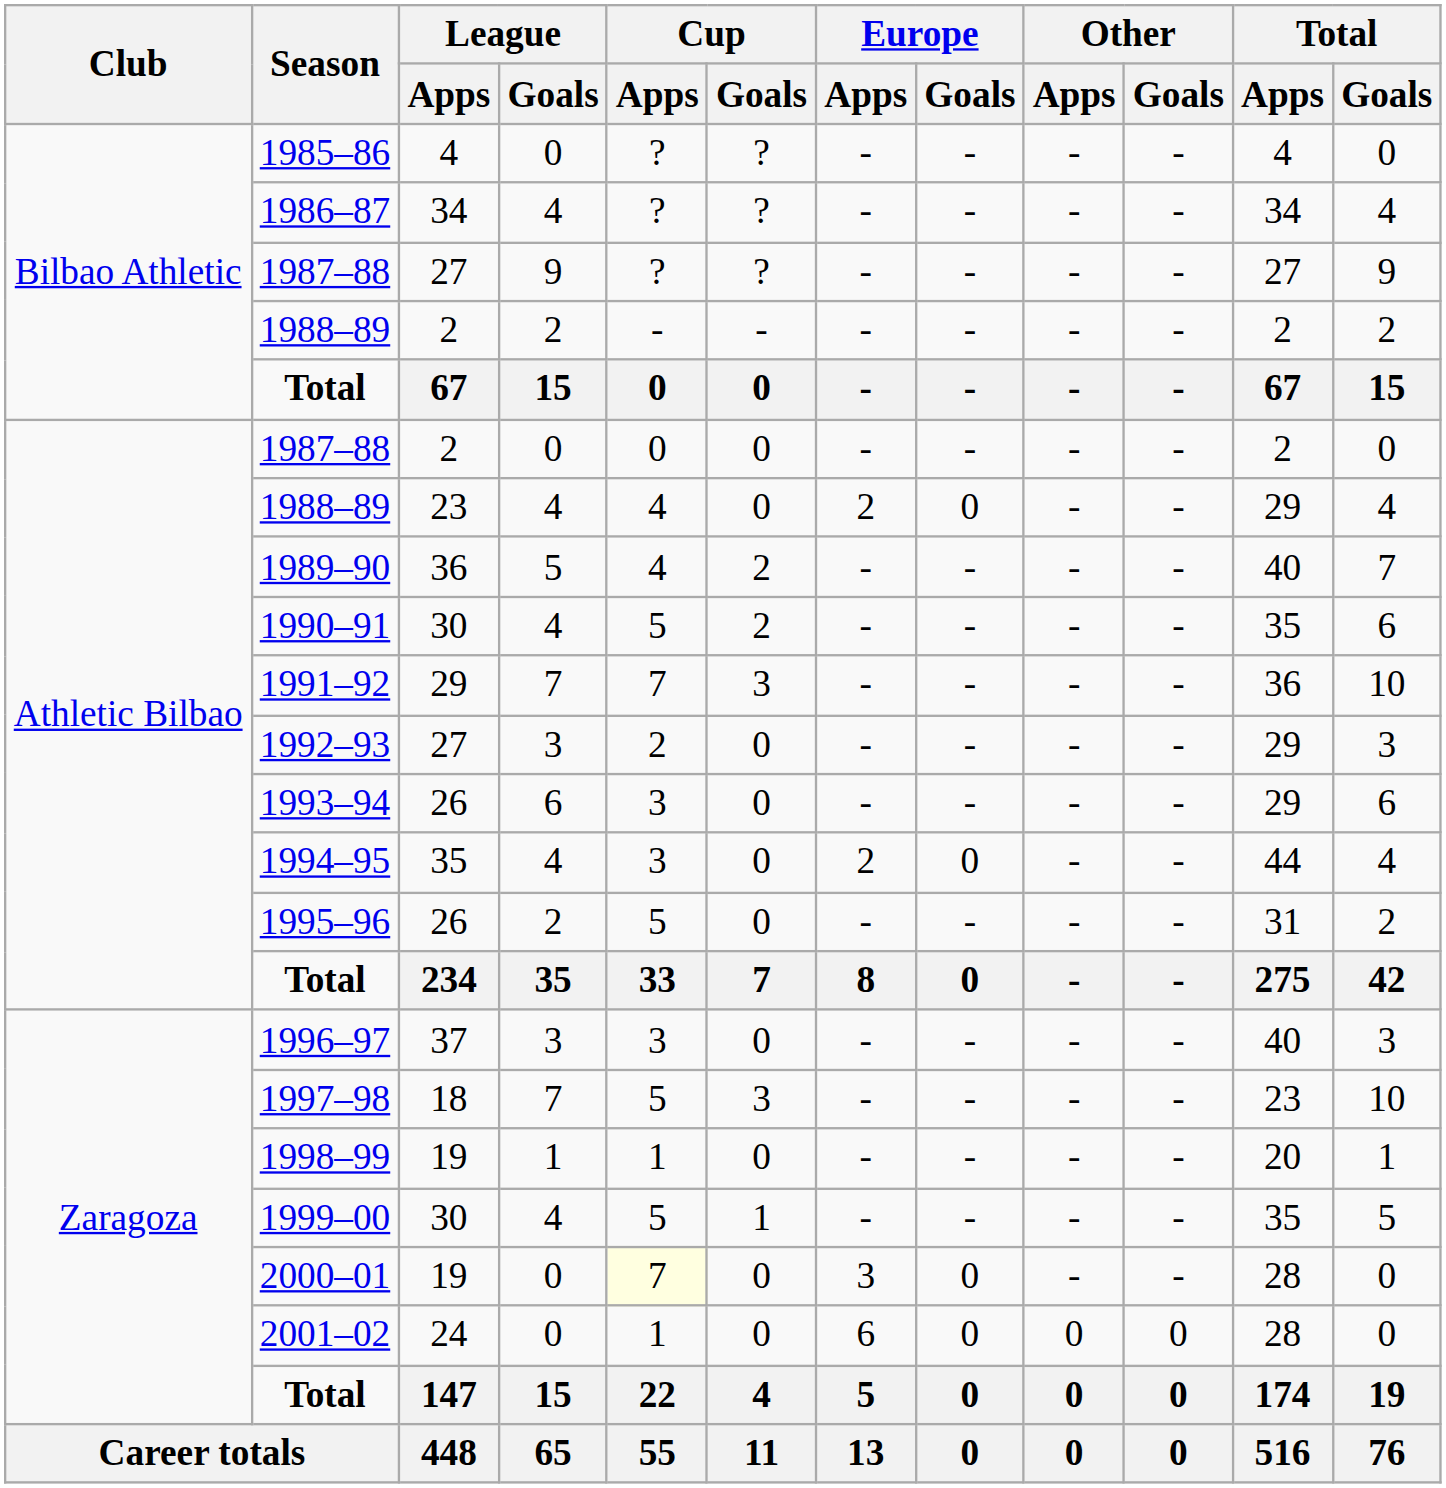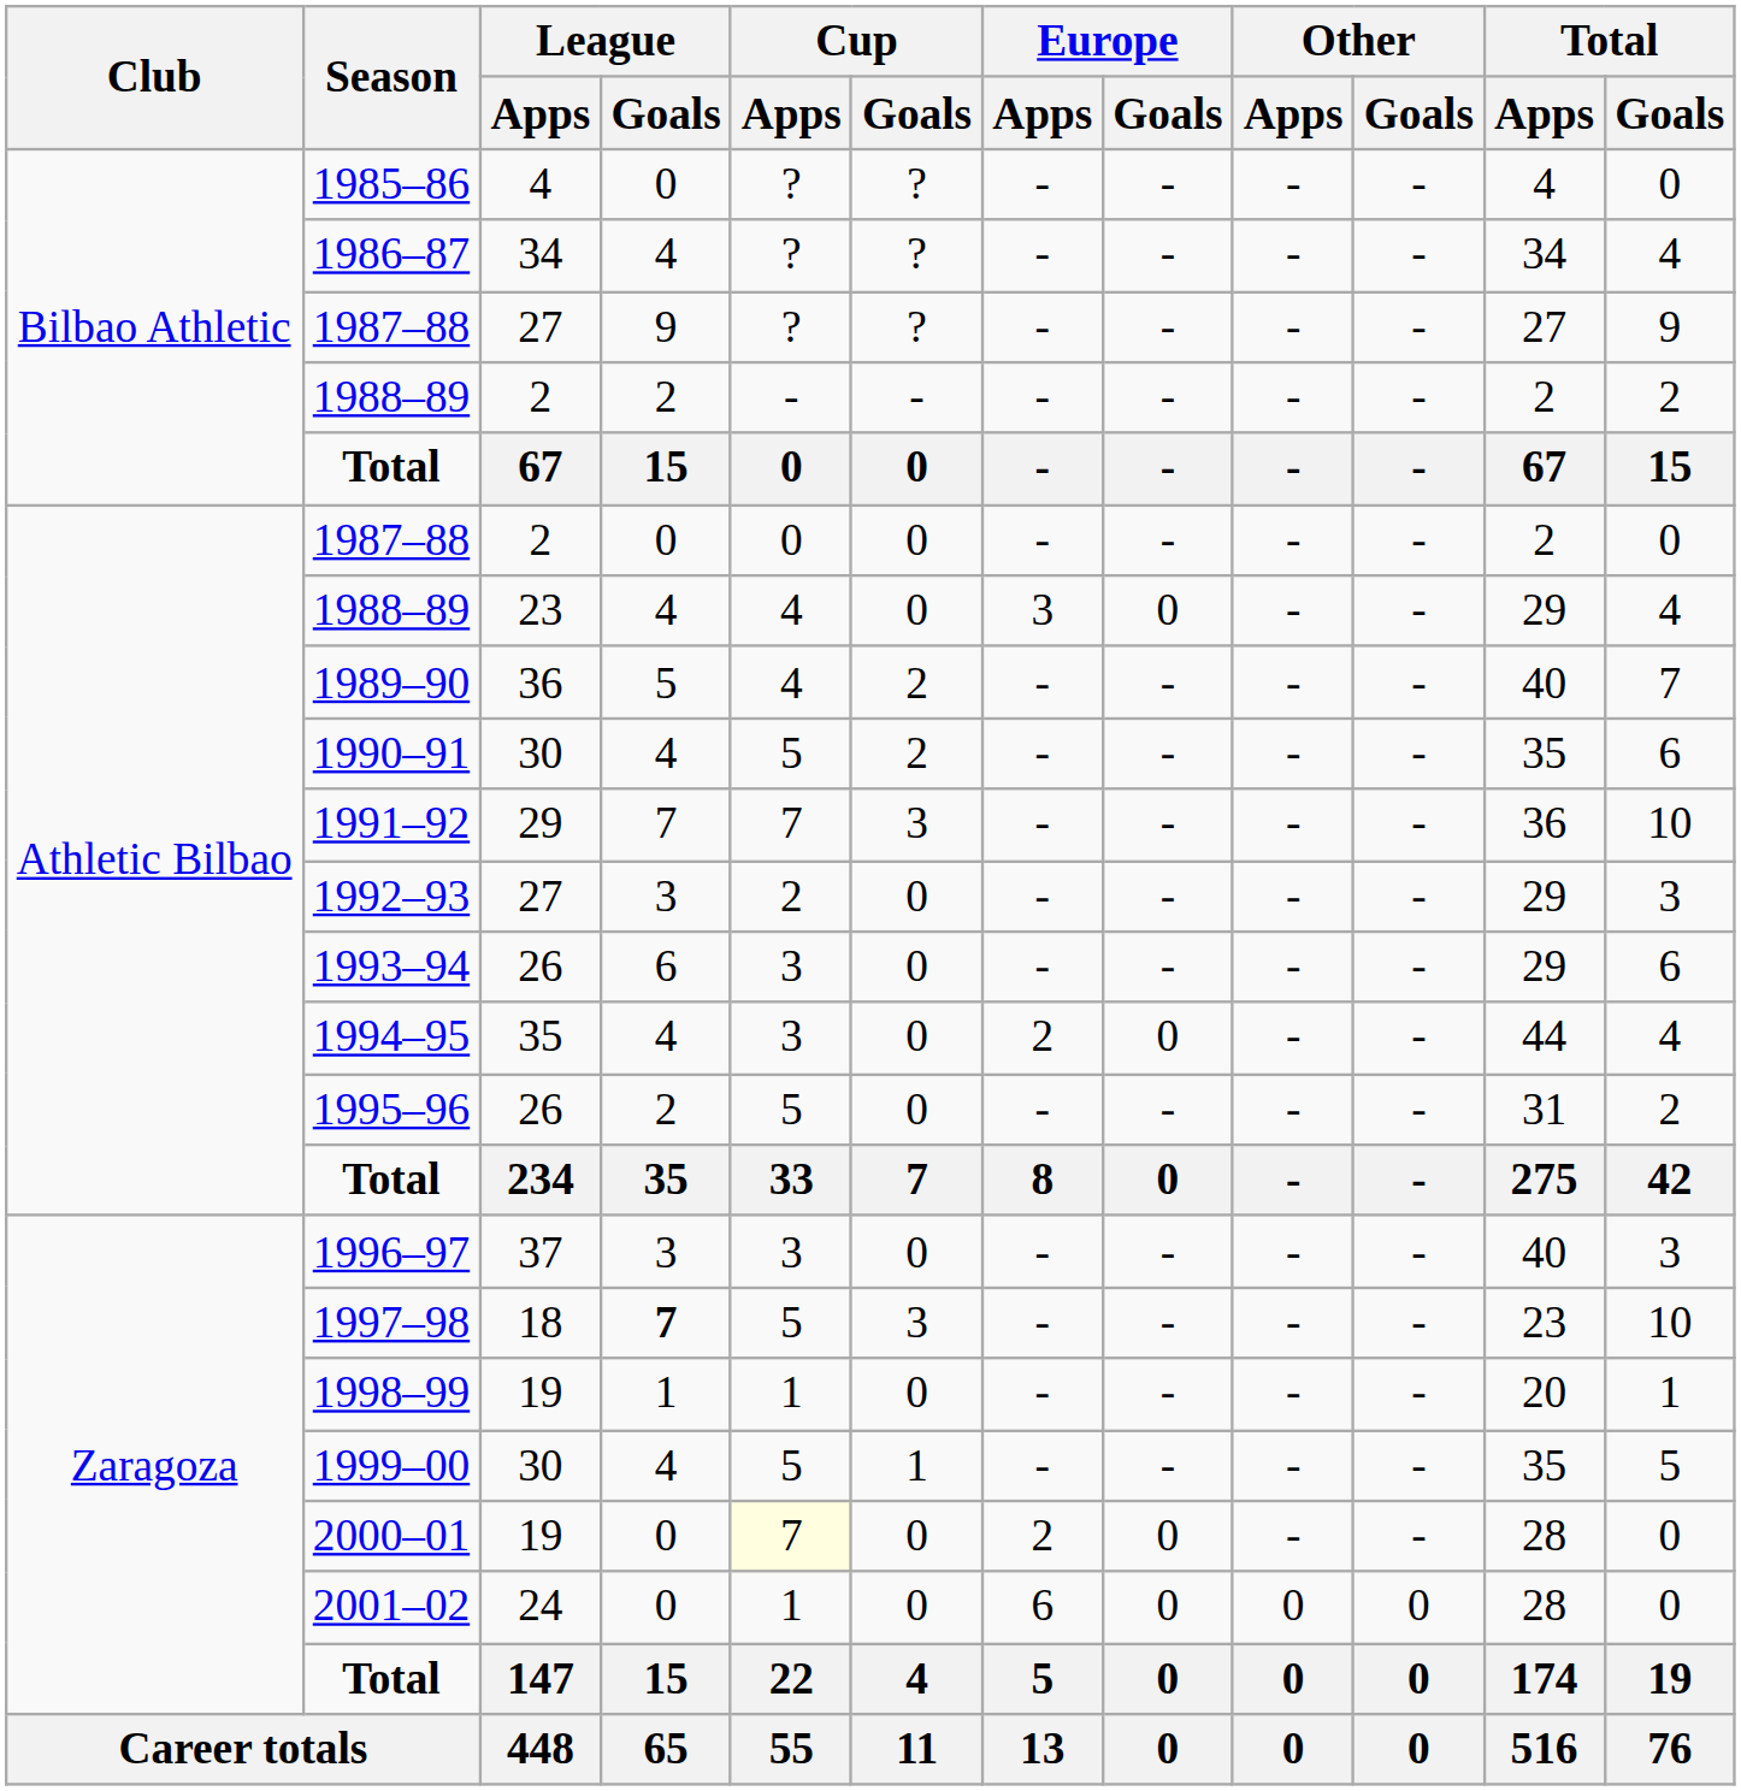 <table class="wikitable" style="text-align: center;">
 <tr>
 <th rowspan="2">Club</th>
 <th rowspan="2">Season</th>
 <th colspan="2">League</th>
 <th colspan="2">Cup</th>
 <th colspan="2"><a href='#'>Europe</a></th>
 <th colspan="2">Other</th>
 <th colspan="2">Total</th>
 </tr>
 <tr>
 <th>Apps</th>
 <th>Goals</th>
 <th>Apps</th>
 <th>Goals</th>
 <th>Apps</th>
 <th>Goals</th>
 <th>Apps</th>
 <th>Goals</th>
 <th>Apps</th>
 <th>Goals</th>
 </tr>
 <tr>
 <td rowspan="5" align=center valign=center><a href='#'>Bilbao Athletic</a></td>
 <td !colspan="2"><a href='#'>1985–86</a></td>
 <td>4</td>
 <td>0</td>
 <td>?</td>
 <td>?</td>
 <td>-</td>
 <td>-</td>
 <td>-</td>
 <td>-</td>
 <td>4</td>
 <td>0</td>
 </tr>
 <tr>
 <td !colspan="2"><a href='#'>1986–87</a></td>
 <td>34</td>
 <td>4</td>
 <td>?</td>
 <td>?</td>
 <td>-</td>
 <td>-</td>
 <td>-</td>
 <td>-</td>
 <td>34</td>
 <td>4</td>
 </tr>
 <tr>
 <td !colspan="2"><a href='#'>1987–88</a></td>
 <td>27</td>
 <td>9</td>
 <td>?</td>
 <td>?</td>
 <td>-</td>
 <td>-</td>
 <td>-</td>
 <td>-</td>
 <td>27</td>
 <td>9</td>
 </tr>
 <tr>
 <td !colspan="2"><a href='#'>1988–89</a></td>
 <td>2</td>
 <td>2</td>
 <td>-</td>
 <td>-</td>
 <td>-</td>
 <td>-</td>
 <td>-</td>
 <td>-</td>
 <td>2</td>
 <td>2</td>
 </tr>
 <tr>
 <td !colspan="2"><strong>Total</strong></td>
 <th>67</th>
 <th>15</th>
 <th>0</th>
 <th>0</th>
 <th>-</th>
 <th>-</th>
 <th>-</th>
 <th>-</th>
 <th>67</th>
 <th>15</th>
 </tr>
 <tr>
 <td rowspan="10" align=center valign=center><a href='#'>Athletic Bilbao</a></td>
 <td !colspan="2"><a href='#'>1987–88</a></td>
 <td>2</td>
 <td>0</td>
 <td>0</td>
 <td>0</td>
 <td>-</td>
 <td>-</td>
 <td>-</td>
 <td>-</td>
 <td>2</td>
 <td>0</td>
 </tr>
 <tr>
 <td !colspan="2"><a href='#'>1988–89</a></td>
 <td>23</td>
 <td>4</td>
 <td>4</td>
 <td>0</td>
-<td>2</td>
+<td>3</td>
 <td>0</td>
 <td>-</td>
 <td>-</td>
 <td>29</td>
 <td>4</td>
 </tr>
 <tr>
 <td !colspan="2"><a href='#'>1989–90</a></td>
 <td>36</td>
 <td>5</td>
 <td>4</td>
 <td>2</td>
 <td>-</td>
 <td>-</td>
 <td>-</td>
 <td>-</td>
 <td>40</td>
 <td>7</td>
 </tr>
 <tr>
 <td !colspan="2"><a href='#'>1990–91</a></td>
 <td>30</td>
 <td>4</td>
 <td>5</td>
 <td>2</td>
 <td>-</td>
 <td>-</td>
 <td>-</td>
 <td>-</td>
 <td>35</td>
 <td>6</td>
 </tr>
 <tr>
 <td !colspan="2"><a href='#'>1991–92</a></td>
 <td>29</td>
 <td>7</td>
 <td>7</td>
 <td>3</td>
 <td>-</td>
 <td>-</td>
 <td>-</td>
 <td>-</td>
 <td>36</td>
 <td>10</td>
 </tr>
 <tr>
 <td !colspan="2"><a href='#'>1992–93</a></td>
 <td>27</td>
 <td>3</td>
 <td>2</td>
 <td>0</td>
 <td>-</td>
 <td>-</td>
 <td>-</td>
 <td>-</td>
 <td>29</td>
 <td>3</td>
 </tr>
 <tr>
 <td !colspan="2"><a href='#'>1993–94</a></td>
 <td>26</td>
 <td>6</td>
 <td>3</td>
 <td>0</td>
 <td>-</td>
 <td>-</td>
 <td>-</td>
 <td>-</td>
 <td>29</td>
 <td>6</td>
 </tr>
 <tr>
 <td !colspan="2"><a href='#'>1994–95</a></td>
 <td>35</td>
 <td>4</td>
 <td>3</td>
 <td>0</td>
 <td>2</td>
 <td>0</td>
 <td>-</td>
 <td>-</td>
 <td>44</td>
 <td>4</td>
 </tr>
 <tr>
 <td !colspan="2"><a href='#'>1995–96</a></td>
 <td>26</td>
 <td>2</td>
 <td>5</td>
 <td>0</td>
 <td>-</td>
 <td>-</td>
 <td>-</td>
 <td>-</td>
 <td>31</td>
 <td>2</td>
 </tr>
 <tr>
 <td !colspan="2"><strong>Total</strong></td>
 <th>234</th>
 <th>35</th>
 <th>33</th>
 <th>7</th>
 <th>8</th>
 <th>0</th>
 <th>-</th>
 <th>-</th>
 <th>275</th>
 <th>42</th>
 </tr>
 <tr>
 <td rowspan="7" align=center valign=center><a href='#'>Zaragoza</a></td>
 <td !colspan="2"><a href='#'>1996–97</a></td>
 <td>37</td>
 <td>3</td>
 <td>3</td>
 <td>0</td>
 <td>-</td>
 <td>-</td>
 <td>-</td>
 <td>-</td>
 <td>40</td>
 <td>3</td>
 </tr>
 <tr>
 <td !colspan="2"><a href='#'>1997–98</a></td>
 <td>18</td>
-<td>7</td>
+<td><strong>7</strong></td>
 <td>5</td>
 <td>3</td>
 <td>-</td>
 <td>-</td>
 <td>-</td>
 <td>-</td>
 <td>23</td>
 <td>10</td>
 </tr>
 <tr>
 <td !colspan="2"><a href='#'>1998–99</a></td>
 <td>19</td>
 <td>1</td>
 <td>1</td>
 <td>0</td>
 <td>-</td>
 <td>-</td>
 <td>-</td>
 <td>-</td>
 <td>20</td>
 <td>1</td>
 </tr>
 <tr>
 <td !colspan="2"><a href='#'>1999–00</a></td>
 <td>30</td>
 <td>4</td>
 <td>5</td>
 <td>1</td>
 <td>-</td>
 <td>-</td>
 <td>-</td>
 <td>-</td>
 <td>35</td>
 <td>5</td>
 </tr>
 <tr>
 <td !colspan="2"><a href='#'>2000–01</a></td>
 <td>19</td>
 <td>0</td>
 <td style="background: lightyellow;">7</td>
 <td>0</td>
-<td>3</td>
+<td>2</td>
 <td>0</td>
 <td>-</td>
 <td>-</td>
 <td>28</td>
 <td>0</td>
 </tr>
 <tr>
 <td !colspan="2"><a href='#'>2001–02</a></td>
 <td>24</td>
 <td>0</td>
 <td>1</td>
 <td>0</td>
 <td>6</td>
 <td>0</td>
 <td>0</td>
 <td>0</td>
 <td>28</td>
 <td>0</td>
 </tr>
 <tr>
 <td !colspan="2"><strong>Total</strong></td>
 <th>147</th>
 <th>15</th>
 <th>22</th>
 <th>4</th>
 <th>5</th>
 <th>0</th>
 <th>0</th>
 <th>0</th>
 <th>174</th>
 <th>19</th>
 </tr>
 <tr>
 <th colspan="2">Career totals</th>
 <th>448</th>
 <th>65</th>
 <th>55</th>
 <th>11</th>
 <th>13</th>
 <th>0</th>
 <th>0</th>
 <th>0</th>
 <th>516</th>
 <th>76</th>
 </tr>
 </table>
